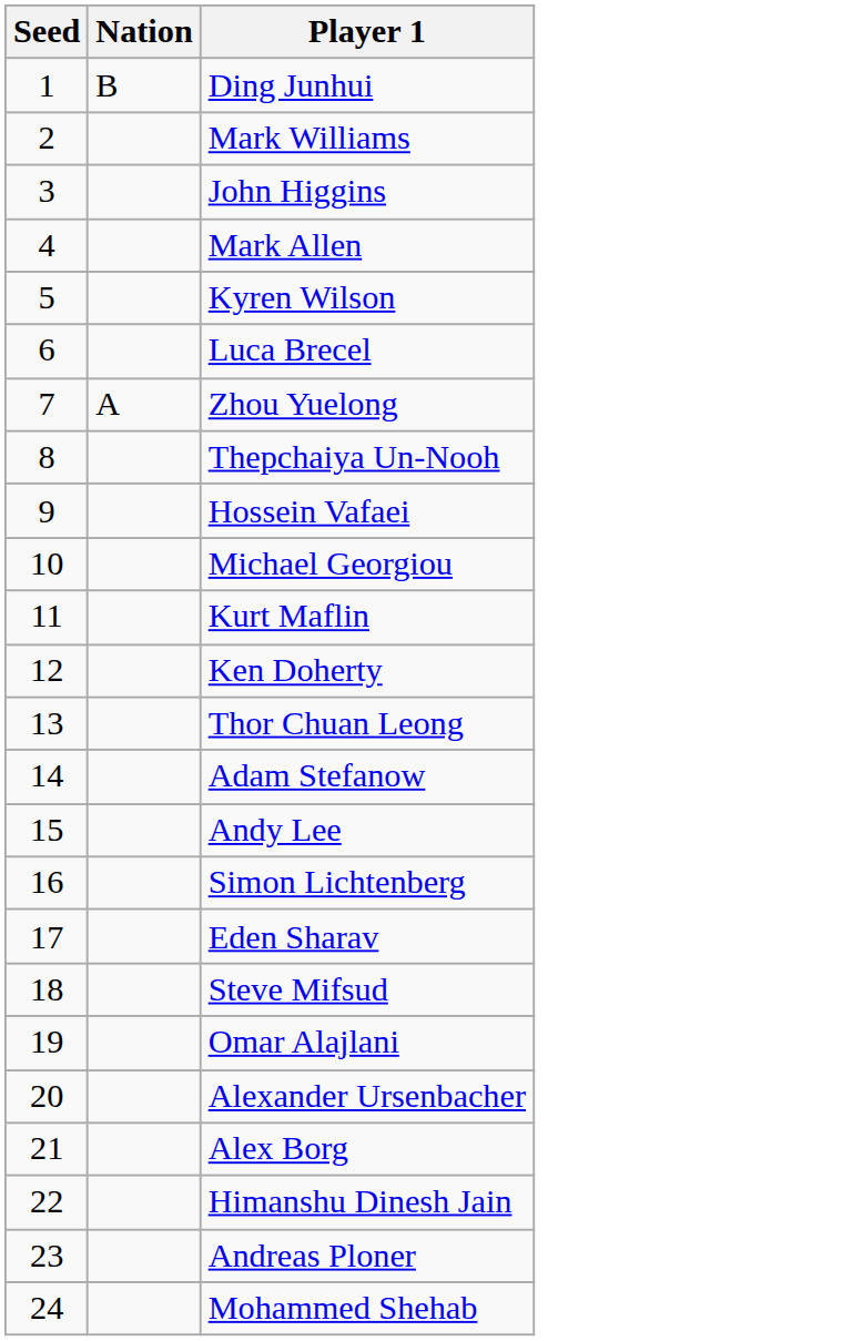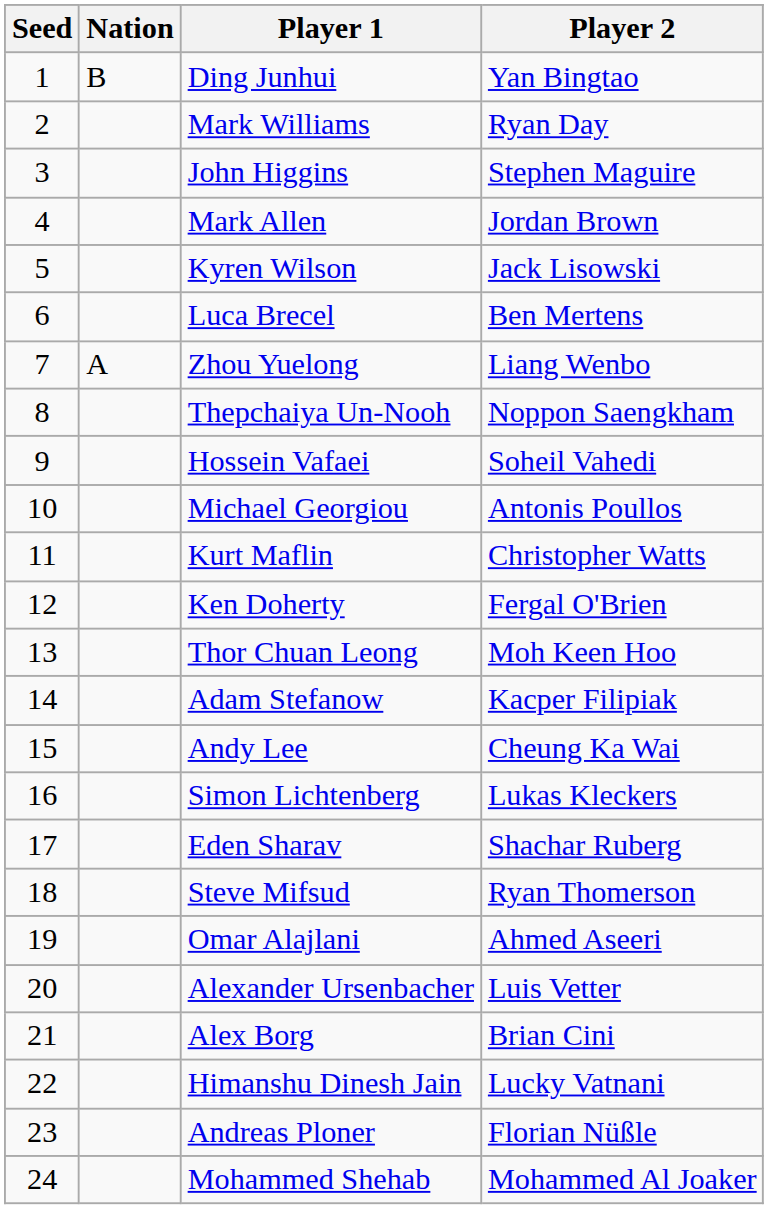 <table class="wikitable sortable">
 <tr>
 <th>Seed</th>
 <th>Nation</th>
 <th>Player 1</th>
+<th>Player 2</th>
 </tr>
 <tr>
 <td align=center>1</td>
 <td> B</td>
 <td><a href='#'>Ding Junhui</a></td>
+<td><a href='#'>Yan Bingtao</a></td>
 </tr>
 <tr>
 <td align=center>2</td>
 <td></td>
 <td><a href='#'>Mark Williams</a></td>
+<td><a href='#'>Ryan Day</a></td>
 </tr>
 <tr>
 <td align=center>3</td>
 <td></td>
 <td><a href='#'>John Higgins</a></td>
+<td><a href='#'>Stephen Maguire</a></td>
 </tr>
 <tr>
 <td align=center>4</td>
 <td></td>
 <td><a href='#'>Mark Allen</a></td>
+<td><a href='#'>Jordan Brown</a></td>
 </tr>
 <tr>
 <td align=center>5</td>
 <td></td>
 <td><a href='#'>Kyren Wilson</a></td>
+<td><a href='#'>Jack Lisowski</a></td>
 </tr>
 <tr>
 <td align=center>6</td>
 <td></td>
 <td><a href='#'>Luca Brecel</a></td>
+<td><a href='#'>Ben Mertens</a></td>
 </tr>
 <tr>
 <td align=center>7</td>
 <td> A</td>
 <td><a href='#'>Zhou Yuelong</a></td>
+<td><a href='#'>Liang Wenbo</a></td>
 </tr>
 <tr>
 <td align=center>8</td>
 <td></td>
 <td><a href='#'>Thepchaiya Un-Nooh</a></td>
+<td><a href='#'>Noppon Saengkham</a></td>
 </tr>
 <tr>
 <td align=center>9</td>
 <td></td>
 <td><a href='#'>Hossein Vafaei</a></td>
+<td><a href='#'>Soheil Vahedi</a></td>
 </tr>
 <tr>
 <td align=center>10</td>
 <td></td>
 <td><a href='#'>Michael Georgiou</a></td>
+<td><a href='#'>Antonis Poullos</a></td>
 </tr>
 <tr>
 <td align=center>11</td>
 <td></td>
 <td><a href='#'>Kurt Maflin</a></td>
+<td><a href='#'>Christopher Watts</a></td>
 </tr>
 <tr>
 <td align=center>12</td>
 <td></td>
 <td><a href='#'>Ken Doherty</a></td>
+<td><a href='#'>Fergal O'Brien</a></td>
 </tr>
 <tr>
 <td align=center>13</td>
 <td></td>
 <td><a href='#'>Thor Chuan Leong</a></td>
+<td><a href='#'>Moh Keen Hoo</a></td>
 </tr>
 <tr>
 <td align=center>14</td>
 <td></td>
 <td><a href='#'>Adam Stefanow</a></td>
+<td><a href='#'>Kacper Filipiak</a></td>
 </tr>
 <tr>
 <td align=center>15</td>
 <td></td>
 <td><a href='#'>Andy Lee</a></td>
+<td><a href='#'>Cheung Ka Wai</a></td>
 </tr>
 <tr>
 <td align=center>16</td>
 <td></td>
 <td><a href='#'>Simon Lichtenberg</a></td>
+<td><a href='#'>Lukas Kleckers</a></td>
 </tr>
 <tr>
 <td align=center>17</td>
 <td></td>
 <td><a href='#'>Eden Sharav</a></td>
+<td><a href='#'>Shachar Ruberg</a></td>
 </tr>
 <tr>
 <td align=center>18</td>
 <td></td>
 <td><a href='#'>Steve Mifsud</a></td>
+<td><a href='#'>Ryan Thomerson</a></td>
 </tr>
 <tr>
 <td align=center>19</td>
 <td></td>
 <td><a href='#'>Omar Alajlani</a></td>
+<td><a href='#'>Ahmed Aseeri</a></td>
 </tr>
 <tr>
 <td align=center>20</td>
 <td></td>
 <td><a href='#'>Alexander Ursenbacher</a></td>
+<td><a href='#'>Luis Vetter</a></td>
 </tr>
 <tr>
 <td align=center>21</td>
 <td></td>
 <td><a href='#'>Alex Borg</a></td>
+<td><a href='#'>Brian Cini</a></td>
 </tr>
 <tr>
 <td align=center>22</td>
 <td></td>
 <td><a href='#'>Himanshu Dinesh Jain</a></td>
+<td><a href='#'>Lucky Vatnani</a></td>
 </tr>
 <tr>
 <td align=center>23</td>
 <td></td>
 <td><a href='#'>Andreas Ploner</a></td>
+<td><a href='#'>Florian Nüßle</a></td>
 </tr>
 <tr>
 <td align=center>24</td>
 <td></td>
 <td><a href='#'>Mohammed Shehab</a></td>
+<td><a href='#'>Mohammed Al Joaker</a></td>
 </tr>
 </table>
